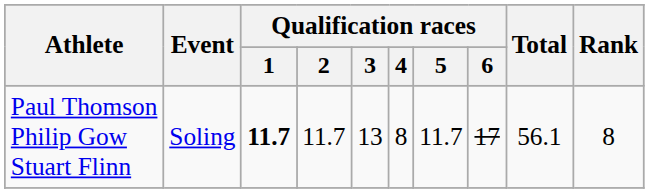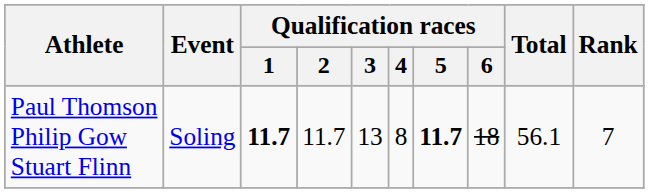 <table class="wikitable" style="font-size:90%">
 <tr>
 <th rowspan="2">Athlete</th>
 <th rowspan="2">Event</th>
 <th colspan="6">Qualification races</th>
 <th rowspan="2">Total</th>
 <th rowspan="2">Rank</th>
 </tr>
 <tr style="vertical-align:bottom; font-size:95%">
 <th>1</th>
 <th>2</th>
 <th>3</th>
 <th>4</th>
 <th>5</th>
 <th>6</th>
 </tr>
 <tr align=center>
 <td align=left><a href='#'>Paul Thomson</a><br><a href='#'>Philip Gow</a><br><a href='#'>Stuart Flinn</a></td>
 <td align=left><a href='#'>Soling</a></td>
 <td><strong>11.7</strong></td>
 <td>11.7</td>
 <td>13</td>
 <td>8</td>
-<td>11.7</td>
-<td><s>17</s></td>
+<td><strong>11.7</strong></td>
+<td><s>18</s></td>
 <td>56.1</td>
-<td>8</td>
+<td>7</td>
 </tr>
 </table>
